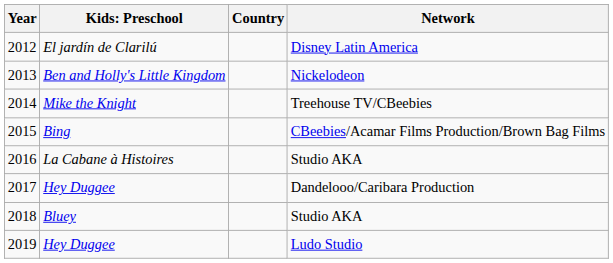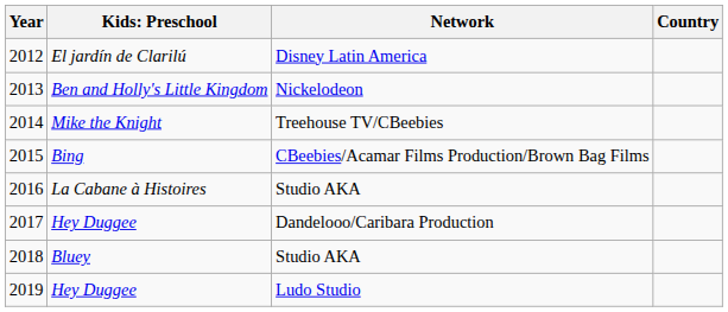 <table class="wikitable" style="font-size:1.00em; line-height:1.5em;">
 <tr>
 <th>Year</th>
 <th>Kids: Preschool</th>
+<th>Network</th>
 <th>Country</th>
-<th>Network</th>
 </tr>
 <tr>
 <td>2012</td>
 <td><em>El jardín de Clarilú</em></td>
+<td><a href='#'>Disney Latin America</a></td>
 <td></td>
-<td><a href='#'>Disney Latin America</a></td>
 </tr>
 <tr>
 <td>2013</td>
 <td><em><a href='#'>Ben and Holly's Little Kingdom</a></em></td>
+<td><a href='#'>Nickelodeon</a></td>
 <td></td>
-<td><a href='#'>Nickelodeon</a></td>
 </tr>
 <tr>
 <td>2014</td>
 <td><em><a href='#'>Mike the Knight</a></em></td>
+<td>Treehouse TV/CBeebies</td>
 <td></td>
-<td>Treehouse TV/CBeebies</td>
 </tr>
 <tr>
 <td>2015</td>
 <td><em><a href='#'>Bing</a></em></td>
+<td><a href='#'>CBeebies</a>/Acamar Films Production/Brown Bag Films</td>
 <td></td>
-<td><a href='#'>CBeebies</a>/Acamar Films Production/Brown Bag Films</td>
 </tr>
 <tr>
 <td>2016</td>
 <td><em>La Cabane à Histoires</em></td>
+<td>Studio AKA</td>
 <td></td>
-<td>Studio AKA</td>
 </tr>
 <tr>
 <td>2017</td>
 <td><em><a href='#'>Hey Duggee</a></em></td>
+<td>Dandelooo/Caribara Production</td>
 <td></td>
-<td>Dandelooo/Caribara Production</td>
 </tr>
 <tr>
 <td>2018</td>
 <td><em><a href='#'>Bluey</a></em></td>
+<td>Studio AKA</td>
 <td></td>
-<td>Studio AKA</td>
 </tr>
 <tr>
 <td>2019</td>
 <td><em><a href='#'>Hey Duggee</a></em></td>
+<td><a href='#'>Ludo Studio</a></td>
 <td></td>
-<td><a href='#'>Ludo Studio</a></td>
 </tr>
 </table>
